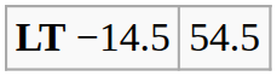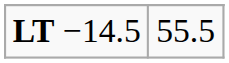 <table class="wikitable">
 <tr align="center">
 </tr>
 <tr align="center">
 <td><strong>LT</strong> −14.5</td>
-<td>54.5</td>
+<td>55.5</td>
 </tr>
 </table>
